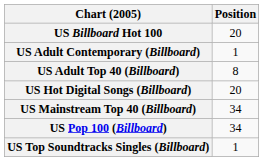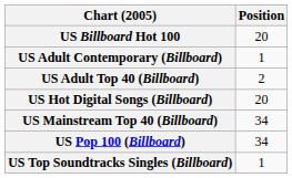 <table class="wikitable plainrowheaders sortable" style="text-align:center">
 <tr>
 <th scope="col">Chart (2005)</th>
 <th scope="col">Position</th>
 </tr>
 <tr>
 <th scope="row">US <em>Billboard</em> Hot 100</th>
 <td>20</td>
 </tr>
 <tr>
 <th scope="row">US Adult Contemporary (<em>Billboard</em>)</th>
 <td>1</td>
 </tr>
 <tr>
 <th scope="row">US Adult Top 40 (<em>Billboard</em>)</th>
-<td>8</td>
+<td>2</td>
 </tr>
 <tr>
 <th scope="row">US Hot Digital Songs (<em>Billboard</em>)</th>
 <td>20</td>
 </tr>
 <tr>
 <th scope="row">US Mainstream Top 40 (<em>Billboard</em>)</th>
 <td>34</td>
 </tr>
 <tr>
 <th scope="row">US <a href='#'>Pop 100</a> (<em><a href='#'>Billboard</a></em>)</th>
 <td>34</td>
 </tr>
 <tr>
 <th scope="row">US Top Soundtracks Singles (<em>Billboard</em>)</th>
 <td>1</td>
 </tr>
 </table>
